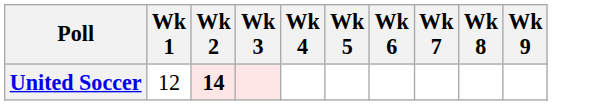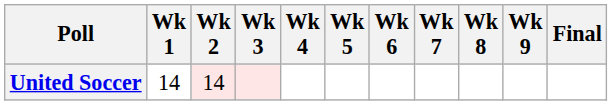 <table class="wikitable" style="white-space:nowrap;text-align:center;">
 <tr>
 <th>Poll</th>
 <th>Wk<br>1</th>
 <th>Wk<br>2</th>
 <th>Wk<br>3</th>
 <th>Wk<br>4</th>
 <th>Wk<br>5</th>
 <th>Wk<br>6</th>
 <th>Wk<br>7</th>
 <th>Wk<br>8</th>
 <th>Wk<br>9</th>
+<th>Final<br></th>
 </tr>
 <tr>
 <th><a href='#'>United Soccer</a></th>
-<td style="background:#FFFFFF;">12</td>
-<td style="background:#FFE6E6;"><strong>14</strong></td>
+<td style="background:#FFFFFF;">14</td>
+<td style="background:#FFE6E6;">14</td>
 <td style="background:#FFE6E6;"></td>
+<td style="background:#FFFFFF;"></td>
 <td style="background:#FFFFFF;"></td>
 <td style="background:#FFFFFF;"></td>
 <td style="background:#FFFFFF;"></td>
 <td style="background:#FFFFFF;"></td>
 <td style="background:#FFFFFF;"></td>
 <td style="background:#FFFFFF;"></td>
 </tr>
 </table>
